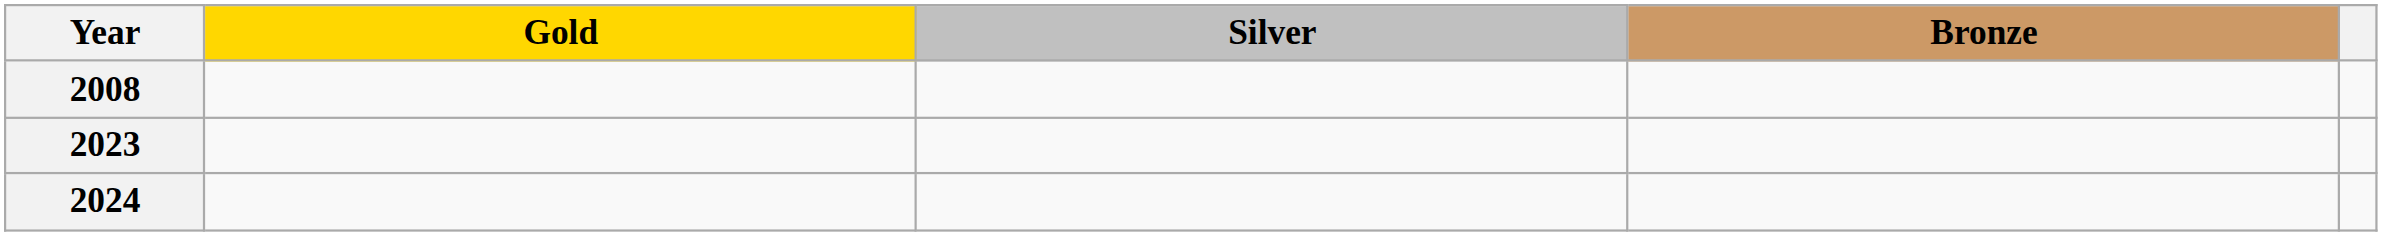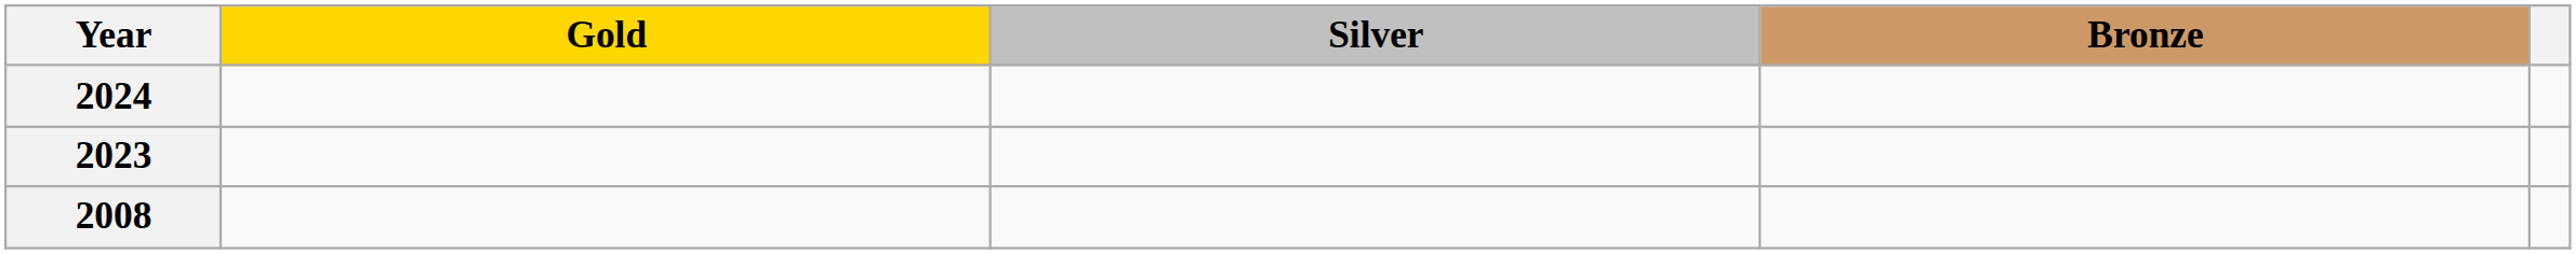 <table class="wikitable unsortable" style="text-align:left; width:85%">
 <tr>
 <th scope="col" style="text-align:center">Year</th>
 <td scope="col" style="text-align:center; width:30%; background:gold"><strong>Gold</strong></td>
 <td scope="col" style="text-align:center; width:30%; background:silver"><strong>Silver</strong></td>
 <td scope="col" style="text-align:center; width:30%; background:#c96"><strong>Bronze</strong></td>
 <th scope="col" style="text-align:center"></th>
 </tr>
 <tr>
-<th scope="row">2008</th>
+<th scope="row">2024</th>
 <td></td>
 <td></td>
 <td></td>
 <td></td>
 </tr>
 <tr>
 <th scope="row">2023</th>
 <td></td>
 <td></td>
 <td></td>
 <td></td>
 </tr>
 <tr>
-<th scope="row">2024</th>
+<th scope="row">2008</th>
 <td></td>
 <td></td>
 <td></td>
 <td></td>
 </tr>
 </table>
